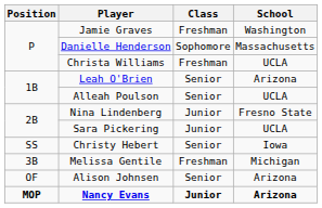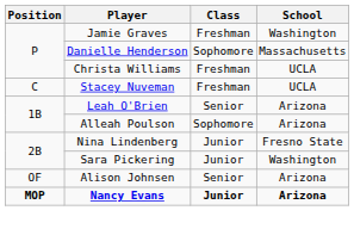 <table class="wikitable">
 <tr>
 <th>Position</th>
 <th>Player</th>
 <th>Class</th>
 <th>School</th>
 </tr>
 <tr align=center>
 <td rowspan=3>P</td>
 <td>Jamie Graves</td>
 <td>Freshman</td>
 <td>Washington</td>
 </tr>
 <tr align=center>
 <td><a href='#'>Danielle Henderson</a></td>
 <td>Sophomore</td>
 <td>Massachusetts</td>
 </tr>
 <tr align=center>
 <td>Christa Williams</td>
 <td>Freshman</td>
 <td>UCLA</td>
 </tr>
 <tr align=center>
+<td>C</td>
+<td><a href='#'>Stacey Nuveman</a></td>
+<td>Freshman</td>
+<td>UCLA</td>
+</tr>
+<tr align=center>
 <td rowspan=2>1B</td>
 <td><a href='#'>Leah O'Brien</a></td>
 <td>Senior</td>
 <td>Arizona</td>
 </tr>
 <tr align=center>
 <td>Alleah Poulson</td>
-<td>Senior</td>
-<td>UCLA</td>
+<td>Sophomore</td>
+<td>Arizona</td>
 </tr>
 <tr align=center>
 <td rowspan=2>2B</td>
 <td>Nina Lindenberg</td>
 <td>Junior</td>
 <td>Fresno State</td>
 </tr>
 <tr align=center>
 <td>Sara Pickering</td>
 <td>Junior</td>
-<td>UCLA</td>
-</tr>
-<tr align=center>
-<td>SS</td>
-<td>Christy Hebert</td>
-<td>Senior</td>
-<td>Iowa</td>
-</tr>
-<tr align=center>
-<td>3B</td>
-<td>Melissa Gentile</td>
-<td>Freshman</td>
-<td>Michigan</td>
+<td>Washington</td>
 </tr>
 <tr align=center>
 <td>OF</td>
 <td>Alison Johnsen</td>
 <td>Senior</td>
 <td>Arizona</td>
 </tr>
 <tr align=center>
 <td><strong>MOP</strong></td>
 <td><strong><a href='#'>Nancy Evans</a></strong></td>
 <td><strong>Junior</strong></td>
 <td><strong>Arizona</strong></td>
 </tr>
 </table>
